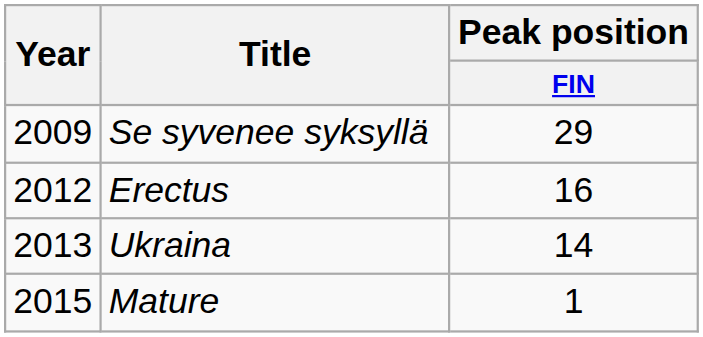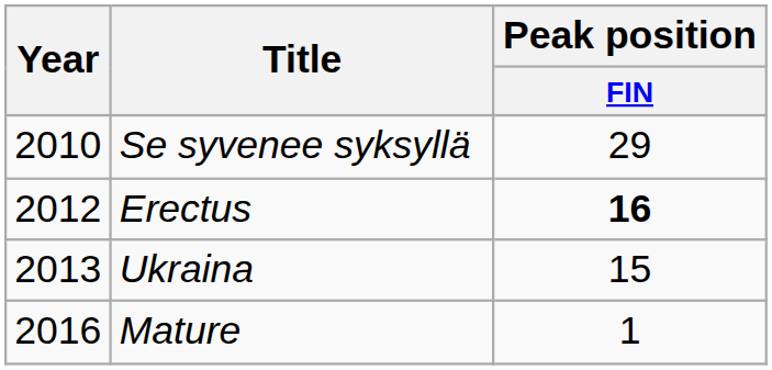 <table class="wikitable">
 <tr>
 <th rowspan="2">Year</th>
 <th rowspan="2" style="width:150px;">Title</th>
 <th colspan="2">Peak position</th>
 </tr>
 <tr>
 <th style="width;font-size:75%"><a href='#'>FIN</a></th>
 </tr>
 <tr>
-<td>2009</td>
+<td>2010</td>
 <td><em>Se syvenee syksyllä</em></td>
 <td style="text-align:center;">29</td>
 </tr>
 <tr>
 <td>2012</td>
 <td><em>Erectus</em></td>
-<td style="text-align:center;">16</td>
+<td style="text-align:center;"><strong>16</strong></td>
 </tr>
 <tr>
 <td>2013</td>
 <td><em>Ukraina</em></td>
-<td style="text-align:center;">14</td>
+<td style="text-align:center;">15</td>
 </tr>
 <tr>
-<td>2015</td>
+<td>2016</td>
 <td><em>Mature</em></td>
 <td style="text-align:center;">1</td>
 </tr>
 </table>
